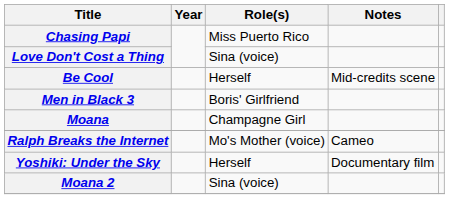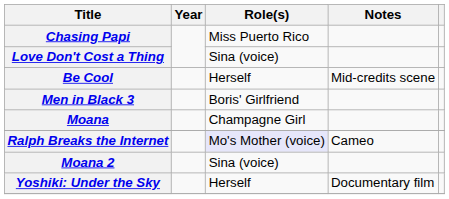 <table class="wikitable sortable plainrowheaders">
 <tr>
 <th scope="col">Title</th>
 <th scope="col">Year</th>
 <th scope="col">Role(s)</th>
 <th scope="col" class="unsortable">Notes</th>
 <th scope="col" class="unsortable"></th>
 </tr>
 <tr>
 <th scope="row"><em><a href='#'>Chasing Papi</a></em></th>
 <td rowspan="2"></td>
 <td>Miss Puerto Rico</td>
 <td></td>
 <td></td>
 </tr>
 <tr>
 <th scope="row"><em><a href='#'>Love Don't Cost a Thing</a></em></th>
 <td>Sina (voice)</td>
 <td></td>
 <td></td>
 </tr>
 <tr>
 <th scope="row"><em><a href='#'>Be Cool</a></em></th>
 <td></td>
 <td>Herself</td>
 <td>Mid-credits scene</td>
 <td></td>
 </tr>
 <tr>
 <th scope="row"><em><a href='#'>Men in Black 3</a></em></th>
 <td></td>
 <td>Boris' Girlfriend</td>
 <td></td>
 <td></td>
 </tr>
 <tr>
 <th scope="row"><em><a href='#'>Moana</a></em></th>
 <td></td>
 <td>Champagne Girl</td>
 <td></td>
 <td></td>
 </tr>
 <tr>
 </tr>
 <tr>
 <th scope="row"><em><a href='#'>Ralph Breaks the Internet</a></em></th>
 <td></td>
-<td>Mo's Mother (voice)</td>
+<td style="background: lavender;">Mo's Mother (voice)</td>
 <td>Cameo</td>
+<td></td>
+</tr>
+<tr>
+<th scope="row"><em><a href='#'>Moana 2</a></em></th>
+<td></td>
+<td>Sina (voice)</td>
+<td></td>
 <td></td>
 </tr>
 <tr>
 <th scope="row"><em><a href='#'>Yoshiki: Under the Sky</a></em></th>
 <td></td>
 <td>Herself</td>
 <td>Documentary film</td>
 <td></td>
 </tr>
 <tr>
-<th scope="row"><em><a href='#'>Moana 2</a></em></th>
-<td></td>
-<td>Sina (voice)</td>
-<td></td>
-<td></td>
-</tr>
-<tr>
 </tr>
 </table>
